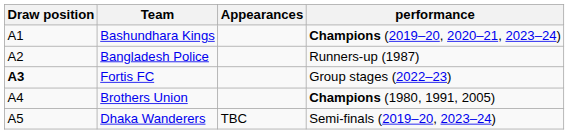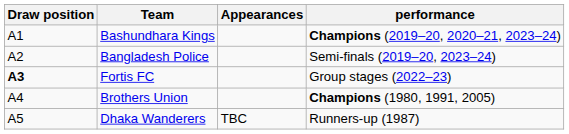 <table class="wikitable">
 <tr>
 <th>Draw position</th>
 <th>Team</th>
 <th>Appearances</th>
 <th> performance</th>
 </tr>
 <tr>
 <td>A1</td>
 <td style=white-space:nowrap><a href='#'>Bashundhara Kings</a><br></td>
 <td></td>
 <td><strong>Champions</strong> (<a href='#'>2019–20</a>, <a href='#'>2020–21</a>, <a href='#'>2023–24</a>)</td>
 </tr>
 <tr>
 <td>A2</td>
 <td style=white-space:nowrap><a href='#'>Bangladesh Police</a></td>
 <td></td>
-<td>Runners-up (1987)</td>
+<td>Semi-finals (<a href='#'>2019–20</a>, <a href='#'>2023–24</a>)</td>
 </tr>
 <tr>
 <td><strong>A3</strong></td>
 <td style=white-space:nowrap><a href='#'>Fortis FC</a></td>
 <td></td>
 <td>Group stages (<a href='#'>2022–23</a>)</td>
 </tr>
 <tr>
 <td>A4</td>
 <td style=white-space:nowrap><a href='#'>Brothers Union</a></td>
 <td></td>
 <td><strong>Champions</strong> (1980, 1991, 2005)</td>
 </tr>
 <tr>
 <td>A5</td>
 <td style=white-space:nowrap><a href='#'>Dhaka Wanderers</a></td>
 <td>TBC</td>
-<td>Semi-finals (<a href='#'>2019–20</a>, <a href='#'>2023–24</a>)</td>
+<td>Runners-up (1987)</td>
 </tr>
 </table>
